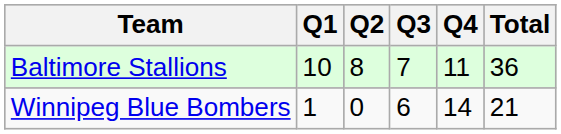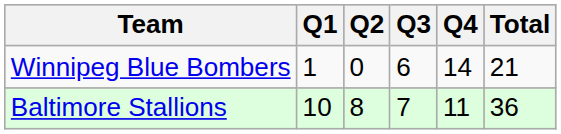 <table class="wikitable">
 <tr>
 <th>Team</th>
 <th>Q1</th>
 <th>Q2</th>
 <th>Q3</th>
 <th>Q4</th>
 <th>Total</th>
 </tr>
+<tr>
+<td><a href='#'>Winnipeg Blue Bombers</a></td>
+<td>1</td>
+<td>0</td>
+<td>6</td>
+<td>14</td>
+<td>21</td>
+</tr>
 <tr style="background-color:#ddffdd">
 <td><a href='#'>Baltimore Stallions</a></td>
 <td>10</td>
 <td>8</td>
 <td>7</td>
 <td>11</td>
 <td>36</td>
 </tr>
-<tr>
-<td><a href='#'>Winnipeg Blue Bombers</a></td>
-<td>1</td>
-<td>0</td>
-<td>6</td>
-<td>14</td>
-<td>21</td>
-</tr>
 </table>
